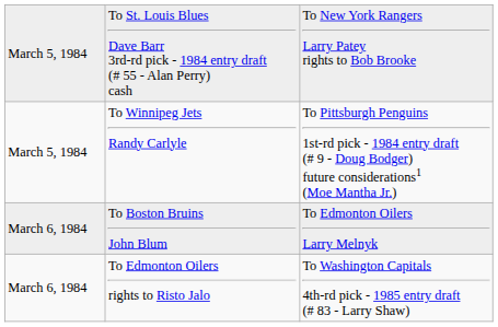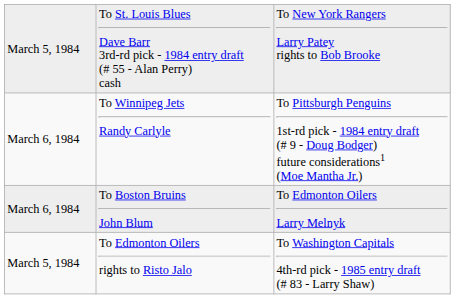 <table class="wikitable" style="border:1px solid #999; width:580px;">
 <tr style="background:#eee;">
 <td>March 5, 1984</td>
 <td valign="top">To <a href='#'>St. Louis Blues</a><hr><a href='#'>Dave Barr</a><br>3rd-rd pick - <a href='#'>1984 entry draft</a><br>(# 55 - Alan Perry)<br>cash</td>
 <td valign="top">To <a href='#'>New York Rangers</a><hr><a href='#'>Larry Patey</a><br>rights to <a href='#'>Bob Brooke</a></td>
 </tr>
 <tr>
-<td>March 5, 1984</td>
+<td>March 6, 1984</td>
 <td valign="top">To <a href='#'>Winnipeg Jets</a><hr><a href='#'>Randy Carlyle</a></td>
 <td valign="top">To <a href='#'>Pittsburgh Penguins</a><hr>1st-rd pick - <a href='#'>1984 entry draft</a><br>(# 9 - <a href='#'>Doug Bodger</a>)<br>future considerations<sup>1</sup><br>(<a href='#'>Moe Mantha Jr.</a>)</td>
 </tr>
 <tr style="background:#eee;">
 <td>March 6, 1984</td>
 <td valign="top">To <a href='#'>Boston Bruins</a><hr><a href='#'>John Blum</a></td>
 <td valign="top">To <a href='#'>Edmonton Oilers</a><hr><a href='#'>Larry Melnyk</a></td>
 </tr>
 <tr>
-<td>March 6, 1984</td>
+<td>March 5, 1984</td>
 <td valign="top">To <a href='#'>Edmonton Oilers</a><hr>rights to <a href='#'>Risto Jalo</a></td>
 <td valign="top">To <a href='#'>Washington Capitals</a><hr>4th-rd pick - <a href='#'>1985 entry draft</a><br>(# 83 - Larry Shaw)</td>
 </tr>
 </table>
